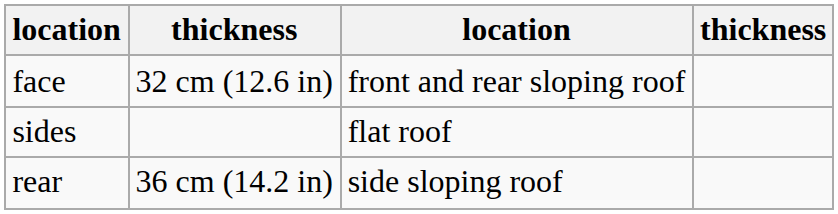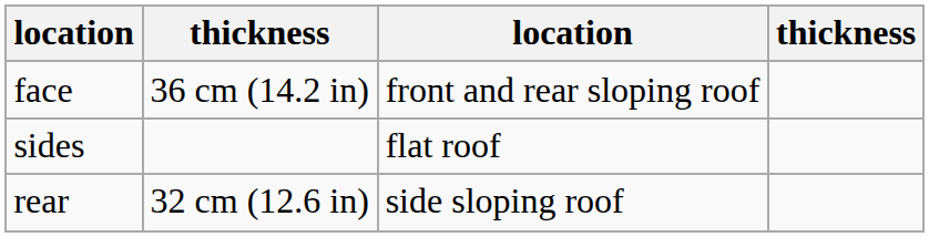 <table class="wikitable" border="1">
 <tr>
 <th>location</th>
 <th>thickness</th>
 <th>location</th>
 <th>thickness</th>
 </tr>
 <tr>
 <td>face</td>
-<td>32 cm (12.6 in)</td>
+<td>36 cm (14.2 in)</td>
 <td>front and rear sloping roof</td>
 <td></td>
 </tr>
 <tr>
 <td>sides</td>
 <td></td>
 <td>flat roof</td>
 <td></td>
 </tr>
 <tr>
 <td>rear</td>
-<td>36 cm (14.2 in)</td>
+<td>32 cm (12.6 in)</td>
 <td>side sloping roof</td>
 <td></td>
 </tr>
 </table>
